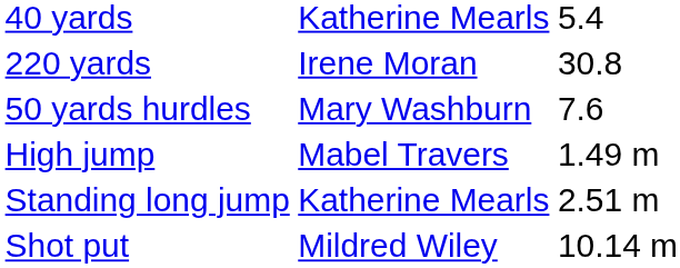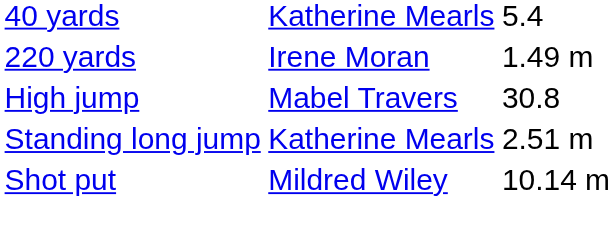 <table>
 <tr>
 <td><a href='#'>40 yards</a></td>
 <td><a href='#'>Katherine Mearls</a></td>
 <td>5.4</td>
 <td></td>
 <td></td>
 <td></td>
 <td></td>
 </tr>
 <tr>
 <td><a href='#'>220 yards</a></td>
 <td><a href='#'>Irene Moran</a></td>
-<td>30.8</td>
-<td></td>
-<td></td>
-<td></td>
-<td></td>
-</tr>
-<tr>
-<td><a href='#'>50 yards hurdles</a></td>
-<td><a href='#'>Mary Washburn</a></td>
-<td>7.6</td>
+<td>1.49 m</td>
 <td></td>
 <td></td>
 <td></td>
 <td></td>
 </tr>
 <tr>
 <td><a href='#'>High jump</a></td>
 <td><a href='#'>Mabel Travers</a></td>
-<td>1.49 m</td>
+<td>30.8</td>
 <td></td>
 <td></td>
 <td></td>
 <td></td>
 </tr>
 <tr>
 <td><a href='#'>Standing long jump</a></td>
 <td><a href='#'>Katherine Mearls</a></td>
 <td>2.51 m</td>
 <td></td>
 <td></td>
 <td></td>
 <td></td>
 </tr>
 <tr>
 <td><a href='#'>Shot put</a></td>
 <td><a href='#'>Mildred Wiley</a></td>
 <td>10.14 m</td>
 <td></td>
 <td></td>
 <td></td>
 <td></td>
 </tr>
 </table>
